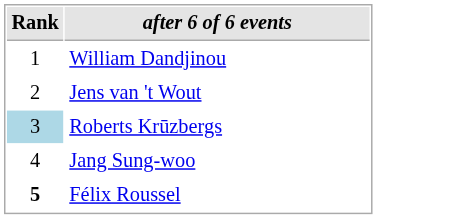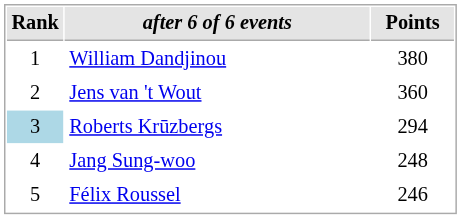 <table cellspacing="1" cellpadding="3" style="border:1px solid #AAAAAA;font-size:86%">
 <tr style="background-color: #E4E4E4;">
 <th style="border-bottom:1px solid #AAAAAA; width: 10px;">Rank</th>
 <th style="border-bottom:1px solid #AAAAAA; width: 200px;"><em>after 6 of 6 events</em></th>
+<th style="border-bottom:1px solid #AAAAAA; width: 50px;">Points</th>
 </tr>
 <tr>
 <td align=center>1</td>
 <td> <a href='#'>William Dandjinou</a></td>
+<td align=center>380</td>
 </tr>
 <tr>
 <td align=center>2</td>
 <td> <a href='#'>Jens van 't Wout</a></td>
+<td align=center>360</td>
 </tr>
 <tr>
 <td align=center style="background: lightblue;">3</td>
 <td> <a href='#'>Roberts Krūzbergs</a></td>
+<td align=center>294</td>
 </tr>
 <tr>
 <td align=center>4</td>
 <td> <a href='#'>Jang Sung-woo</a></td>
+<td align=center>248</td>
 </tr>
 <tr>
-<td align=center><strong>5</strong></td>
+<td align=center>5</td>
 <td> <a href='#'>Félix Roussel</a></td>
+<td align=center>246</td>
 </tr>
 </table>
